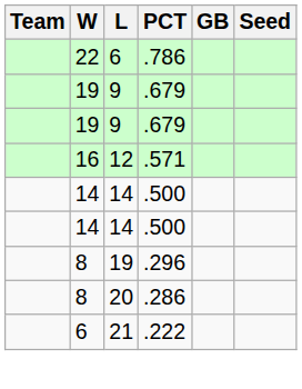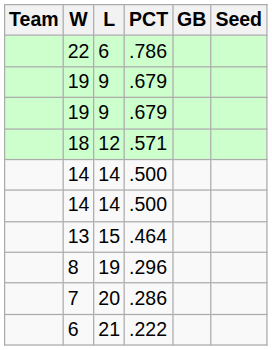 <table class=wikitable>
 <tr>
 <th>Team</th>
 <th>W</th>
 <th>L</th>
 <th>PCT</th>
 <th>GB</th>
 <th>Seed</th>
 </tr>
 <tr bgcolor=#ccffcc>
 <td></td>
 <td>22</td>
 <td>6</td>
 <td>.786</td>
 <td></td>
 <td></td>
 </tr>
 <tr bgcolor=#ccffcc>
 <td></td>
 <td>19</td>
 <td>9</td>
 <td>.679</td>
 <td></td>
 <td></td>
 </tr>
 <tr bgcolor=#ccffcc>
 <td></td>
 <td>19</td>
 <td>9</td>
 <td>.679</td>
 <td></td>
 <td></td>
 </tr>
 <tr bgcolor=#ccffcc>
 <td></td>
-<td>16</td>
+<td>18</td>
 <td>12</td>
 <td>.571</td>
 <td></td>
 <td></td>
 </tr>
 <tr>
 <td></td>
 <td>14</td>
 <td>14</td>
 <td>.500</td>
 <td></td>
 <td></td>
 </tr>
 <tr>
 <td></td>
 <td>14</td>
 <td>14</td>
 <td>.500</td>
 <td></td>
 <td></td>
 </tr>
 <tr>
 <td></td>
+<td>13</td>
+<td>15</td>
+<td>.464</td>
+<td></td>
+<td></td>
+</tr>
+<tr>
+<td></td>
 <td>8</td>
 <td>19</td>
 <td>.296</td>
 <td></td>
 <td></td>
 </tr>
 <tr>
 <td></td>
-<td>8</td>
+<td>7</td>
 <td>20</td>
 <td>.286</td>
 <td></td>
 <td></td>
 </tr>
 <tr>
 <td></td>
 <td>6</td>
 <td>21</td>
 <td>.222</td>
 <td></td>
 <td></td>
 </tr>
 </table>
